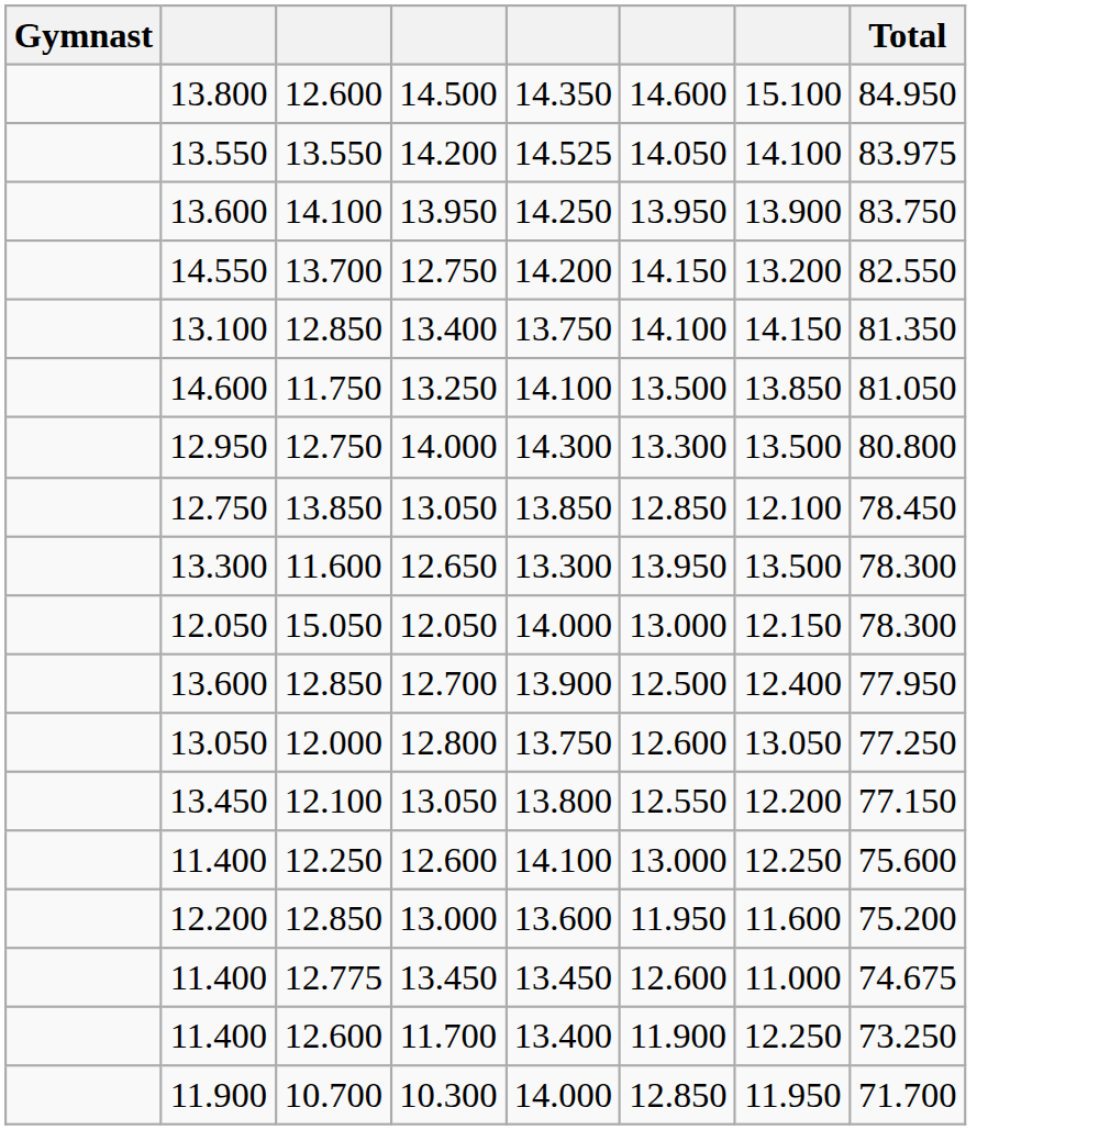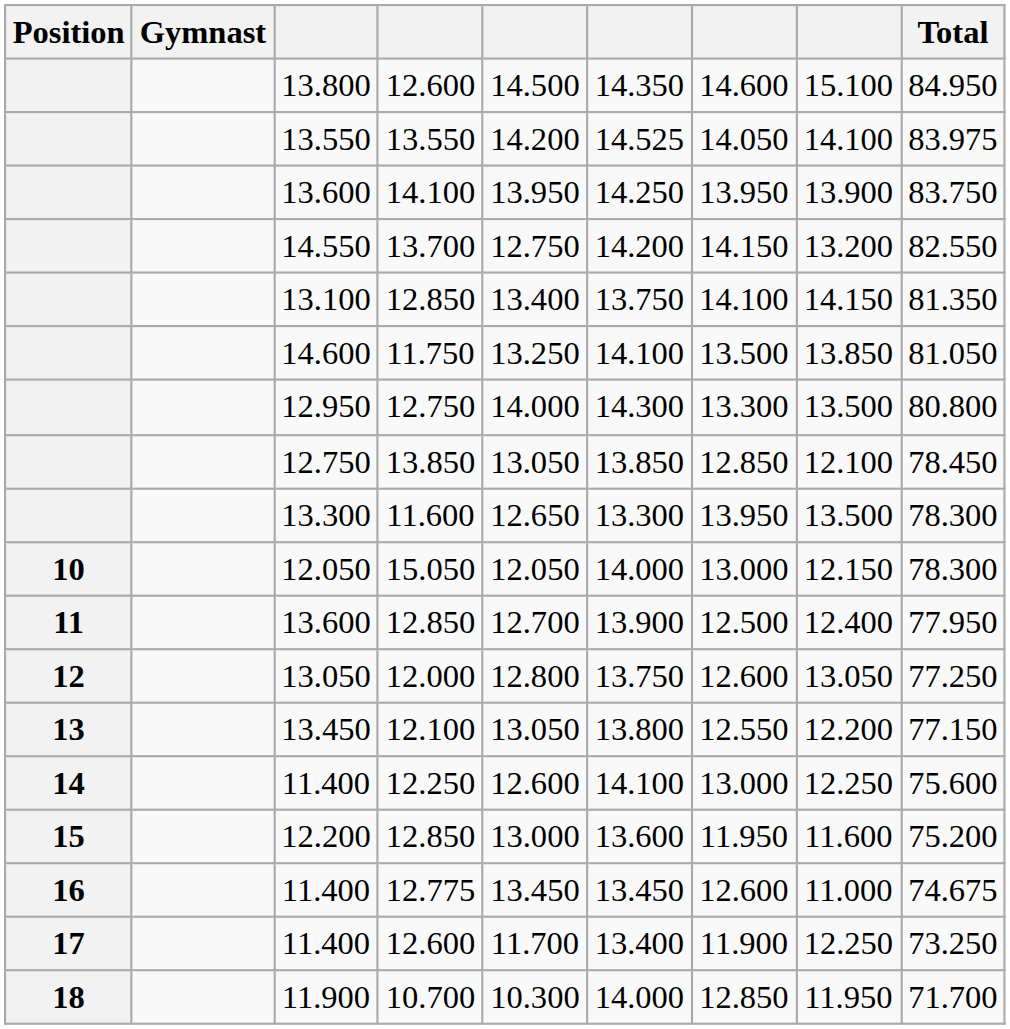 <table class="wikitable sortable" style="text-align:center; font-size:95%">
 <tr>
+<th scope=col>Position</th>
 <th scope=col>Gymnast</th>
 <th scope=col></th>
 <th scope=col></th>
 <th scope=col></th>
 <th scope=col></th>
 <th scope=col></th>
 <th scope=col></th>
 <th scope=col>Total</th>
 </tr>
 <tr>
+<th scope=row></th>
 <td align=left></td>
 <td>13.800</td>
 <td>12.600</td>
 <td>14.500</td>
 <td>14.350</td>
 <td>14.600</td>
 <td>15.100</td>
 <td>84.950</td>
 </tr>
 <tr>
+<th scope=row></th>
 <td align=left></td>
 <td>13.550</td>
 <td>13.550</td>
 <td>14.200</td>
 <td>14.525</td>
 <td>14.050</td>
 <td>14.100</td>
 <td>83.975</td>
 </tr>
 <tr>
+<th scope=row></th>
 <td align=left></td>
 <td>13.600</td>
 <td>14.100</td>
 <td>13.950</td>
 <td>14.250</td>
 <td>13.950</td>
 <td>13.900</td>
 <td>83.750</td>
 </tr>
 <tr>
+<th scope=row></th>
 <td align=left></td>
 <td>14.550</td>
 <td>13.700</td>
 <td>12.750</td>
 <td>14.200</td>
 <td>14.150</td>
 <td>13.200</td>
 <td>82.550</td>
 </tr>
 <tr>
+<th scope=row></th>
 <td align=left></td>
 <td>13.100</td>
 <td>12.850</td>
 <td>13.400</td>
 <td>13.750</td>
 <td>14.100</td>
 <td>14.150</td>
 <td>81.350</td>
 </tr>
 <tr>
+<th scope=row></th>
 <td align=left></td>
 <td>14.600</td>
 <td>11.750</td>
 <td>13.250</td>
 <td>14.100</td>
 <td>13.500</td>
 <td>13.850</td>
 <td>81.050</td>
 </tr>
 <tr>
+<th scope=row></th>
 <td align=left></td>
 <td>12.950</td>
 <td>12.750</td>
 <td>14.000</td>
 <td>14.300</td>
 <td>13.300</td>
 <td>13.500</td>
 <td>80.800</td>
 </tr>
 <tr>
+<th scope=row></th>
 <td align=left></td>
 <td>12.750</td>
 <td>13.850</td>
 <td>13.050</td>
 <td>13.850</td>
 <td>12.850</td>
 <td>12.100</td>
 <td>78.450</td>
 </tr>
 <tr>
+<th scope=row></th>
 <td align=left></td>
 <td>13.300</td>
 <td>11.600</td>
 <td>12.650</td>
 <td>13.300</td>
 <td>13.950</td>
 <td>13.500</td>
 <td>78.300</td>
 </tr>
 <tr>
+<th scope=row>10</th>
 <td align=left></td>
 <td>12.050</td>
 <td>15.050</td>
 <td>12.050</td>
 <td>14.000</td>
 <td>13.000</td>
 <td>12.150</td>
 <td>78.300</td>
 </tr>
 <tr>
+<th scope=row>11</th>
 <td align=left></td>
 <td>13.600</td>
 <td>12.850</td>
 <td>12.700</td>
 <td>13.900</td>
 <td>12.500</td>
 <td>12.400</td>
 <td>77.950</td>
 </tr>
 <tr>
+<th scope=row>12</th>
 <td align=left></td>
 <td>13.050</td>
 <td>12.000</td>
 <td>12.800</td>
 <td>13.750</td>
 <td>12.600</td>
 <td>13.050</td>
 <td>77.250</td>
 </tr>
 <tr>
+<th scope=row>13</th>
 <td align=left></td>
 <td>13.450</td>
 <td>12.100</td>
 <td>13.050</td>
 <td>13.800</td>
 <td>12.550</td>
 <td>12.200</td>
 <td>77.150</td>
 </tr>
 <tr>
+<th scope=row>14</th>
 <td align=left></td>
 <td>11.400</td>
 <td>12.250</td>
 <td>12.600</td>
 <td>14.100</td>
 <td>13.000</td>
 <td>12.250</td>
 <td>75.600</td>
 </tr>
 <tr>
+<th scope=row>15</th>
 <td align=left></td>
 <td>12.200</td>
 <td>12.850</td>
 <td>13.000</td>
 <td>13.600</td>
 <td>11.950</td>
 <td>11.600</td>
 <td>75.200</td>
 </tr>
 <tr>
+<th scope=row>16</th>
 <td align=left></td>
 <td>11.400</td>
 <td>12.775</td>
 <td>13.450</td>
 <td>13.450</td>
 <td>12.600</td>
 <td>11.000</td>
 <td>74.675</td>
 </tr>
 <tr>
+<th scope=row>17</th>
 <td align=left></td>
 <td>11.400</td>
 <td>12.600</td>
 <td>11.700</td>
 <td>13.400</td>
 <td>11.900</td>
 <td>12.250</td>
 <td>73.250</td>
 </tr>
 <tr>
+<th scope=row>18</th>
 <td align=left></td>
 <td>11.900</td>
 <td>10.700</td>
 <td>10.300</td>
 <td>14.000</td>
 <td>12.850</td>
 <td>11.950</td>
 <td>71.700</td>
 </tr>
 </table>
